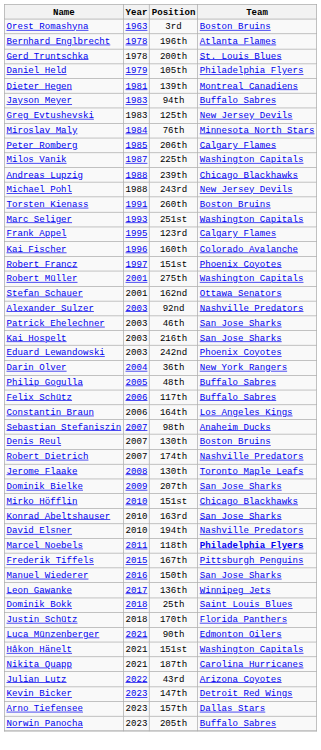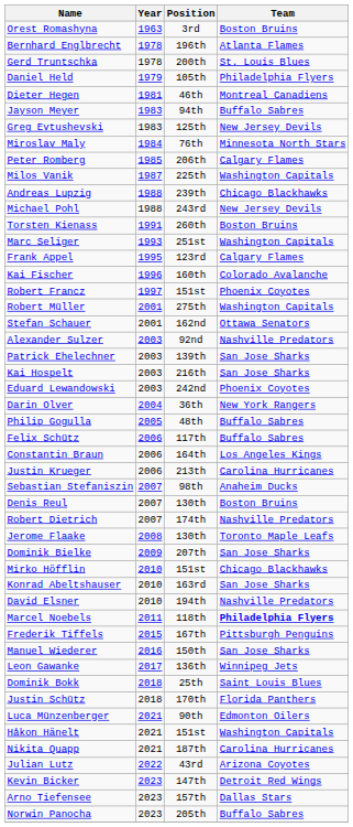 <table class="wikitable sortable" id="Table3">
 <tr style="background-color: #e0e0e0; text-align: center;">
 <th !class="unsortable">Name</th>
 <th>Year</th>
 <th>Position</th>
 <th>Team</th>
 </tr>
 <tr>
 <td><a href='#'>Orest Romashyna</a></td>
 <td align=center><a href='#'>1963</a></td>
 <td align=center>3rd</td>
 <td><a href='#'>Boston Bruins</a></td>
 </tr>
 <tr>
 <td><a href='#'>Bernhard Englbrecht</a></td>
 <td align=center><a href='#'>1978</a></td>
 <td align=center>196th</td>
 <td><a href='#'>Atlanta Flames</a></td>
 </tr>
 <tr>
 <td><a href='#'>Gerd Truntschka</a></td>
 <td align=center>1978</td>
 <td align=center>200th</td>
 <td><a href='#'>St. Louis Blues</a></td>
 </tr>
 <tr>
 <td><a href='#'>Daniel Held</a></td>
 <td align=center><a href='#'>1979</a></td>
 <td align=center>105th</td>
 <td><a href='#'>Philadelphia Flyers</a></td>
 </tr>
 <tr>
 <td><a href='#'>Dieter Hegen</a></td>
 <td align=center><a href='#'>1981</a></td>
-<td align=center>139th</td>
+<td align=center>46th</td>
 <td><a href='#'>Montreal Canadiens</a></td>
 </tr>
 <tr>
 <td><a href='#'>Jayson Meyer</a></td>
 <td align=center><a href='#'>1983</a></td>
 <td align=center>94th</td>
 <td><a href='#'>Buffalo Sabres</a></td>
 </tr>
 <tr>
 <td><a href='#'>Greg Evtushevski</a></td>
 <td align=center>1983</td>
 <td align=center>125th</td>
 <td><a href='#'>New Jersey Devils</a></td>
 </tr>
 <tr>
 <td><a href='#'>Miroslav Maly</a></td>
 <td align=center><a href='#'>1984</a></td>
 <td align=center>76th</td>
 <td><a href='#'>Minnesota North Stars</a></td>
 </tr>
 <tr>
 <td><a href='#'>Peter Romberg</a></td>
 <td align=center><a href='#'>1985</a></td>
 <td align=center>206th</td>
 <td><a href='#'>Calgary Flames</a></td>
 </tr>
 <tr>
 <td><a href='#'>Milos Vanik</a></td>
 <td align=center><a href='#'>1987</a></td>
 <td align=center>225th</td>
 <td><a href='#'>Washington Capitals</a></td>
 </tr>
 <tr>
 <td><a href='#'>Andreas Lupzig</a></td>
 <td align=center><a href='#'>1988</a></td>
 <td align=center>239th</td>
 <td><a href='#'>Chicago Blackhawks</a></td>
 </tr>
 <tr>
 <td><a href='#'>Michael Pohl</a></td>
 <td align=center>1988</td>
 <td align=center>243rd</td>
 <td><a href='#'>New Jersey Devils</a></td>
 </tr>
 <tr>
 <td><a href='#'>Torsten Kienass</a></td>
 <td align=center><a href='#'>1991</a></td>
 <td align=center>260th</td>
 <td><a href='#'>Boston Bruins</a></td>
 </tr>
 <tr>
 <td><a href='#'>Marc Seliger</a></td>
 <td align=center><a href='#'>1993</a></td>
 <td align=center>251st</td>
 <td><a href='#'>Washington Capitals</a></td>
 </tr>
 <tr>
 <td><a href='#'>Frank Appel</a></td>
 <td align=center><a href='#'>1995</a></td>
 <td align=center>123rd</td>
 <td><a href='#'>Calgary Flames</a></td>
 </tr>
 <tr>
 <td><a href='#'>Kai Fischer</a></td>
 <td align=center><a href='#'>1996</a></td>
 <td align=center>160th</td>
 <td><a href='#'>Colorado Avalanche</a></td>
 </tr>
 <tr>
 <td><a href='#'>Robert Francz</a></td>
 <td align=center><a href='#'>1997</a></td>
 <td align=center>151st</td>
 <td><a href='#'>Phoenix Coyotes</a></td>
 </tr>
 <tr>
 <td><a href='#'>Robert Müller</a></td>
 <td align=center><a href='#'>2001</a></td>
 <td align=center>275th</td>
 <td><a href='#'>Washington Capitals</a></td>
 </tr>
 <tr>
 <td><a href='#'>Stefan Schauer</a></td>
 <td align=center>2001</td>
 <td align=center>162nd</td>
 <td><a href='#'>Ottawa Senators</a></td>
 </tr>
 <tr>
 <td><a href='#'>Alexander Sulzer</a></td>
 <td align=center><a href='#'>2003</a></td>
 <td align=center>92nd</td>
 <td><a href='#'>Nashville Predators</a></td>
 </tr>
 <tr>
 <td><a href='#'>Patrick Ehelechner</a></td>
 <td align=center>2003</td>
-<td align=center>46th</td>
+<td align=center>139th</td>
 <td><a href='#'>San Jose Sharks</a></td>
 </tr>
 <tr>
 <td><a href='#'>Kai Hospelt</a></td>
 <td align=center>2003</td>
 <td align=center>216th</td>
 <td><a href='#'>San Jose Sharks</a></td>
 </tr>
 <tr>
 <td><a href='#'>Eduard Lewandowski</a></td>
 <td align=center>2003</td>
 <td align=center>242nd</td>
 <td><a href='#'>Phoenix Coyotes</a></td>
 </tr>
 <tr>
 <td><a href='#'>Darin Olver</a></td>
 <td align=center><a href='#'>2004</a></td>
 <td align=center>36th</td>
 <td><a href='#'>New York Rangers</a></td>
 </tr>
 <tr>
 <td><a href='#'>Philip Gogulla</a></td>
 <td align=center><a href='#'>2005</a></td>
 <td align=center>48th</td>
 <td><a href='#'>Buffalo Sabres</a></td>
 </tr>
 <tr>
 <td><a href='#'>Felix Schütz</a></td>
 <td align=center><a href='#'>2006</a></td>
 <td align=center>117th</td>
 <td><a href='#'>Buffalo Sabres</a></td>
 </tr>
 <tr>
 <td><a href='#'>Constantin Braun</a></td>
 <td align=center>2006</td>
 <td align=center>164th</td>
 <td><a href='#'>Los Angeles Kings</a></td>
+</tr>
+<tr>
+<td><a href='#'>Justin Krueger</a></td>
+<td align=center>2006</td>
+<td align=center>213th</td>
+<td><a href='#'>Carolina Hurricanes</a></td>
 </tr>
 <tr>
 <td><a href='#'>Sebastian Stefaniszin</a></td>
 <td align=center><a href='#'>2007</a></td>
 <td align=center>98th</td>
 <td><a href='#'>Anaheim Ducks</a></td>
 </tr>
 <tr>
 <td><a href='#'>Denis Reul</a></td>
 <td align=center>2007</td>
 <td align=center>130th</td>
 <td><a href='#'>Boston Bruins</a></td>
 </tr>
 <tr>
 <td><a href='#'>Robert Dietrich</a></td>
 <td align=center>2007</td>
 <td align=center>174th</td>
 <td><a href='#'>Nashville Predators</a></td>
 </tr>
 <tr>
 <td><a href='#'>Jerome Flaake</a></td>
 <td align=center><a href='#'>2008</a></td>
 <td align=center>130th</td>
 <td><a href='#'>Toronto Maple Leafs</a></td>
 </tr>
 <tr>
 <td><a href='#'>Dominik Bielke</a></td>
 <td align=center><a href='#'>2009</a></td>
 <td align=center>207th</td>
 <td><a href='#'>San Jose Sharks</a></td>
 </tr>
 <tr>
 <td><a href='#'>Mirko Höfflin</a></td>
 <td align=center><a href='#'>2010</a></td>
 <td align=center>151st</td>
 <td><a href='#'>Chicago Blackhawks</a></td>
 </tr>
 <tr>
 <td><a href='#'>Konrad Abeltshauser</a></td>
 <td align=center>2010</td>
 <td align=center>163rd</td>
 <td><a href='#'>San Jose Sharks</a></td>
 </tr>
 <tr>
 <td><a href='#'>David Elsner</a></td>
 <td align=center>2010</td>
 <td align=center>194th</td>
 <td><a href='#'>Nashville Predators</a></td>
 </tr>
 <tr>
 <td><a href='#'>Marcel Noebels</a></td>
 <td align=center><a href='#'>2011</a></td>
 <td align=center>118th</td>
 <td><strong><a href='#'>Philadelphia Flyers</a></strong></td>
 </tr>
 <tr>
 <td><a href='#'>Frederik Tiffels</a></td>
 <td align=center><a href='#'>2015</a></td>
 <td align=center>167th</td>
 <td><a href='#'>Pittsburgh Penguins</a></td>
 </tr>
 <tr>
 <td><a href='#'>Manuel Wiederer</a></td>
 <td align=center><a href='#'>2016</a></td>
 <td align=center>150th</td>
 <td><a href='#'>San Jose Sharks</a></td>
 </tr>
 <tr>
 <td><a href='#'>Leon Gawanke</a></td>
 <td align=center><a href='#'>2017</a></td>
 <td align=center>136th</td>
 <td><a href='#'>Winnipeg Jets</a></td>
 </tr>
 <tr>
 <td><a href='#'>Dominik Bokk</a></td>
 <td align=center><a href='#'>2018</a></td>
 <td align=center>25th</td>
 <td><a href='#'>Saint Louis Blues</a></td>
 </tr>
 <tr>
 <td><a href='#'>Justin Schütz</a></td>
 <td align=center>2018</td>
 <td align=center>170th</td>
 <td><a href='#'>Florida Panthers</a></td>
 </tr>
 <tr>
 <td><a href='#'>Luca Münzenberger</a></td>
 <td align=center><a href='#'>2021</a></td>
 <td align=center>90th</td>
 <td><a href='#'>Edmonton Oilers</a></td>
 </tr>
 <tr>
 <td><a href='#'>Håkon Hänelt</a></td>
 <td align=center>2021</td>
 <td align=center>151st</td>
 <td><a href='#'>Washington Capitals</a></td>
 </tr>
 <tr>
 <td><a href='#'>Nikita Quapp</a></td>
 <td align=center>2021</td>
 <td align=center>187th</td>
 <td><a href='#'>Carolina Hurricanes</a></td>
 </tr>
 <tr>
 <td><a href='#'>Julian Lutz</a></td>
 <td align=center><a href='#'>2022</a></td>
 <td align=center>43rd</td>
 <td><a href='#'>Arizona Coyotes</a></td>
 </tr>
 <tr>
 <td><a href='#'>Kevin Bicker</a></td>
 <td align=center><a href='#'>2023</a></td>
 <td align=center>147th</td>
 <td><a href='#'>Detroit Red Wings</a></td>
 </tr>
 <tr>
 <td><a href='#'>Arno Tiefensee</a></td>
 <td align=center>2023</td>
 <td align=center>157th</td>
 <td><a href='#'>Dallas Stars</a></td>
 </tr>
 <tr>
 <td><a href='#'>Norwin Panocha</a></td>
 <td align=center>2023</td>
 <td align=center>205th</td>
 <td><a href='#'>Buffalo Sabres</a></td>
 </tr>
 <tr>
 </tr>
 </table>
